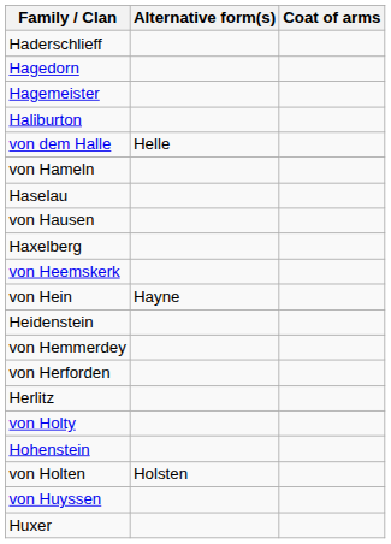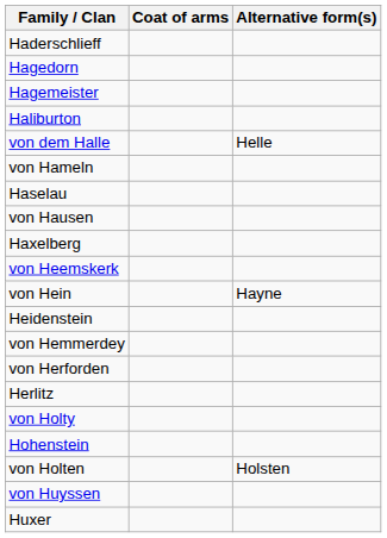 <table class="wikitable">
 <tr>
 <th>Family / Clan</th>
+<th>Coat of arms</th>
 <th>Alternative form(s)</th>
-<th>Coat of arms</th>
 </tr>
 <tr>
 <td>Haderschlieff</td>
 <td></td>
 <td></td>
 </tr>
 <tr>
 <td><a href='#'>Hagedorn</a></td>
 <td></td>
 <td></td>
 </tr>
 <tr>
 <td><a href='#'>Hagemeister</a></td>
 <td></td>
 <td></td>
 </tr>
 <tr>
 <td><a href='#'>Haliburton</a></td>
 <td></td>
 <td></td>
 </tr>
 <tr>
 <td><a href='#'>von dem Halle</a></td>
+<td></td>
 <td>Helle</td>
-<td></td>
 </tr>
 <tr>
 <td>von Hameln</td>
 <td></td>
 <td></td>
 </tr>
 <tr>
 <td>Haselau</td>
 <td></td>
 <td></td>
 </tr>
 <tr>
 <td>von Hausen</td>
 <td></td>
 <td></td>
 </tr>
 <tr>
 <td>Haxelberg</td>
 <td></td>
 <td></td>
 </tr>
 <tr>
 <td><a href='#'>von Heemskerk</a></td>
 <td></td>
 <td></td>
 </tr>
 <tr>
 <td>von Hein</td>
+<td></td>
 <td>Hayne</td>
-<td></td>
 </tr>
 <tr>
 <td>Heidenstein</td>
 <td></td>
 <td></td>
 </tr>
 <tr>
 <td>von Hemmerdey</td>
 <td></td>
 <td></td>
 </tr>
 <tr>
 <td>von Herforden</td>
 <td></td>
 <td></td>
 </tr>
 <tr>
 <td>Herlitz</td>
 <td></td>
 <td></td>
 </tr>
 <tr>
 <td><a href='#'>von Holty</a></td>
 <td></td>
 <td></td>
 </tr>
 <tr>
 <td><a href='#'>Hohenstein</a></td>
 <td></td>
 <td></td>
 </tr>
 <tr>
 <td>von Holten</td>
+<td></td>
 <td>Holsten</td>
-<td></td>
 </tr>
 <tr>
 <td><a href='#'>von Huyssen</a></td>
 <td></td>
 <td></td>
 </tr>
 <tr>
 <td>Huxer</td>
 <td></td>
 <td></td>
 </tr>
 </table>
